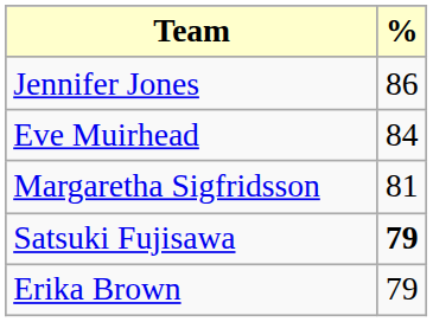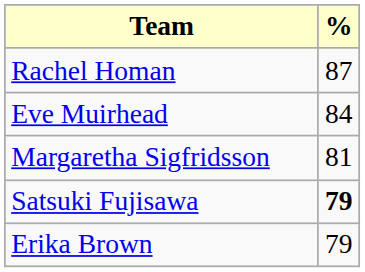 <table class="wikitable">
 <tr>
 <th style="background:#ffc; width:175px;">Team</th>
 <th style="background:#ffc;">%</th>
 </tr>
 <tr>
-<td> <a href='#'>Jennifer Jones</a></td>
-<td>86</td>
+<td> <a href='#'>Rachel Homan</a></td>
+<td>87</td>
 </tr>
 <tr>
 <td> <a href='#'>Eve Muirhead</a></td>
 <td>84</td>
 </tr>
 <tr>
 <td> <a href='#'>Margaretha Sigfridsson</a></td>
 <td>81</td>
 </tr>
 <tr>
 <td> <a href='#'>Satsuki Fujisawa</a></td>
 <td><strong>79</strong></td>
 </tr>
 <tr>
 <td> <a href='#'>Erika Brown</a></td>
 <td>79</td>
 </tr>
 </table>
